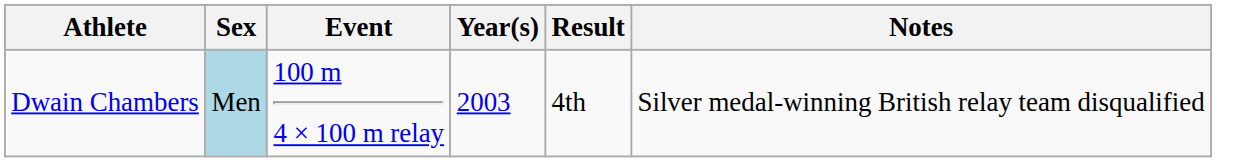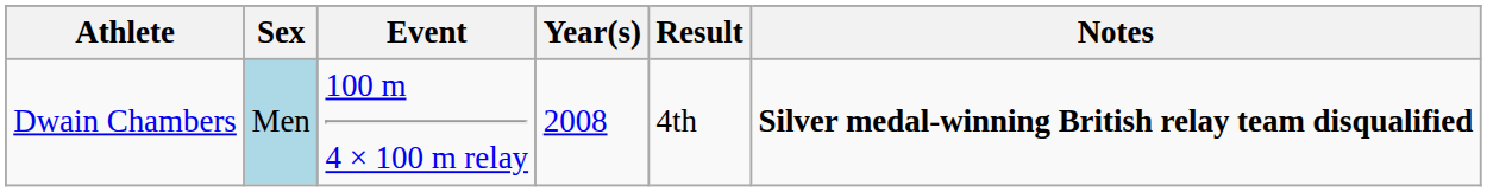 <table class="wikitable sortable" style="font-size:90%;">
 <tr>
 <th>Athlete</th>
 <th>Sex</th>
 <th>Event</th>
 <th>Year(s)</th>
 <th>Result</th>
 <th>Notes</th>
 </tr>
 <tr>
 <td><a href='#'>Dwain Chambers</a></td>
 <td style="background: lightblue;">Men</td>
 <td><a href='#'>100 m</a><hr><a href='#'>4 × 100 m relay</a></td>
-<td><a href='#'>2003</a></td>
+<td><a href='#'>2008</a></td>
 <td>4th</td>
-<td>Silver medal-winning British relay team disqualified</td>
+<td><strong>Silver medal-winning British relay team disqualified</strong></td>
 </tr>
 </table>
